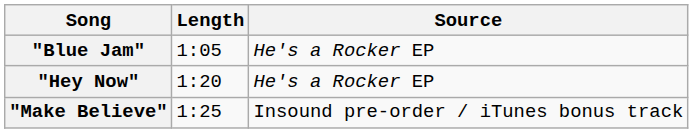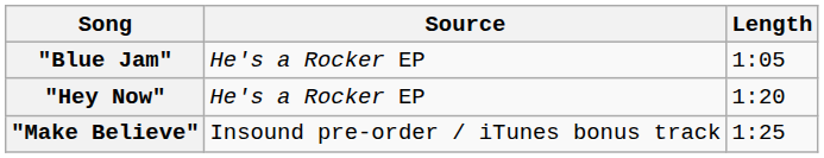 <table class="wikitable plainrowheaders">
 <tr>
 <th>Song</th>
+<th>Source</th>
 <th>Length</th>
-<th>Source</th>
 </tr>
 <tr>
 <th scope="row">"Blue Jam"</th>
+<td><em>He's a Rocker</em> EP</td>
 <td>1:05</td>
-<td><em>He's a Rocker</em> EP</td>
 </tr>
 <tr>
 <th scope="row">"Hey Now"</th>
+<td><em>He's a Rocker</em> EP</td>
 <td>1:20</td>
-<td><em>He's a Rocker</em> EP</td>
 </tr>
 <tr>
 <th scope="row">"Make Believe"</th>
+<td>Insound pre-order / iTunes bonus track</td>
 <td>1:25</td>
-<td>Insound pre-order / iTunes bonus track</td>
 </tr>
 </table>
